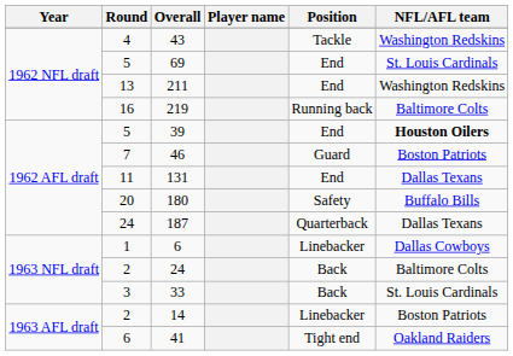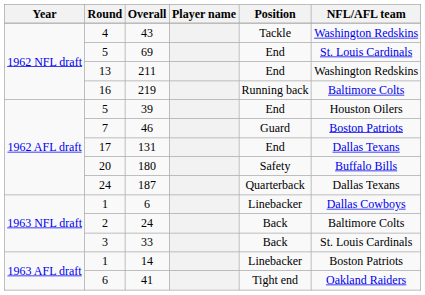 <table class="wikitable sortable" style="text-align:center">
 <tr>
 <th scope="col">Year</th>
 <th scope="col">Round</th>
 <th scope="col">Overall</th>
 <th scope="col">Player name</th>
 <th scope="col">Position</th>
 <th scope="col">NFL/AFL team</th>
 </tr>
 <tr>
 </tr>
 <tr>
 <td rowspan=4><a href='#'>1962 NFL draft</a><br></td>
 <td>4</td>
 <td>43</td>
 <th scope="row"></th>
 <td>Tackle</td>
 <td><a href='#'>Washington Redskins</a></td>
 </tr>
 <tr>
 <td>5</td>
 <td>69</td>
 <th scope="row"></th>
 <td>End</td>
 <td><a href='#'>St. Louis Cardinals</a></td>
 </tr>
 <tr>
 <td>13</td>
 <td>211</td>
 <th scope="row"></th>
 <td>End</td>
 <td>Washington Redskins</td>
 </tr>
 <tr>
 <td>16</td>
 <td>219</td>
 <th scope="row"></th>
 <td>Running back</td>
 <td><a href='#'>Baltimore Colts</a></td>
 </tr>
 <tr>
 <td rowspan=5><a href='#'>1962 AFL draft</a><br></td>
 <td>5</td>
 <td>39</td>
 <th scope="row"></th>
 <td>End</td>
-<td><strong>Houston Oilers</strong></td>
+<td>Houston Oilers</td>
 </tr>
 <tr>
 <td>7</td>
 <td>46</td>
 <th scope="row"></th>
 <td>Guard</td>
 <td><a href='#'>Boston Patriots</a></td>
 </tr>
 <tr>
-<td>11</td>
+<td>17</td>
 <td>131</td>
 <th scope="row"></th>
 <td>End</td>
 <td><a href='#'>Dallas Texans</a></td>
 </tr>
 <tr>
 <td>20</td>
 <td>180</td>
 <th scope="row"></th>
 <td>Safety</td>
 <td><a href='#'>Buffalo Bills</a></td>
 </tr>
 <tr>
 <td>24</td>
 <td>187</td>
 <th scope="row"></th>
 <td>Quarterback</td>
 <td>Dallas Texans</td>
 </tr>
 <tr>
 <td rowspan=3><a href='#'>1963 NFL draft</a><br></td>
 <td>1</td>
 <td>6</td>
 <th scope="row"></th>
 <td>Linebacker</td>
 <td><a href='#'>Dallas Cowboys</a></td>
 </tr>
 <tr>
 <td>2</td>
 <td>24</td>
 <th scope="row"></th>
 <td>Back</td>
 <td>Baltimore Colts</td>
 </tr>
 <tr>
 <td>3</td>
 <td>33</td>
 <th scope="row"></th>
 <td>Back</td>
 <td>St. Louis Cardinals</td>
 </tr>
 <tr>
 <td rowspan=2><a href='#'>1963 AFL draft</a><br></td>
-<td>2</td>
+<td>1</td>
 <td>14</td>
 <th scope="row"></th>
 <td>Linebacker</td>
 <td>Boston Patriots</td>
 </tr>
 <tr>
 <td>6</td>
 <td>41</td>
 <th scope="row"></th>
 <td>Tight end</td>
 <td><a href='#'>Oakland Raiders</a></td>
 </tr>
 </table>
